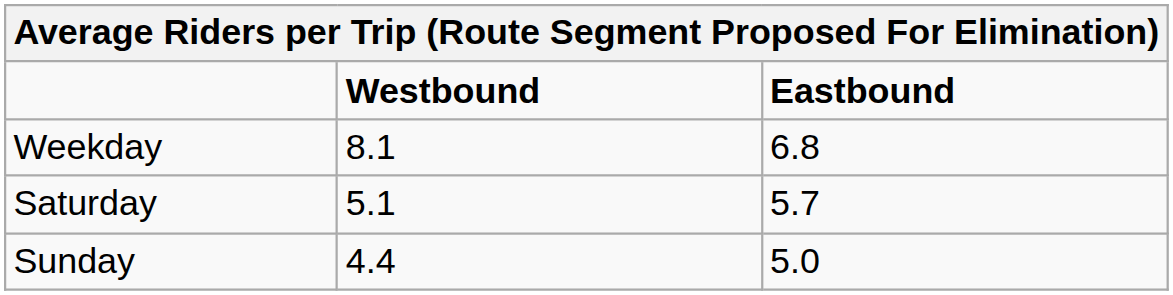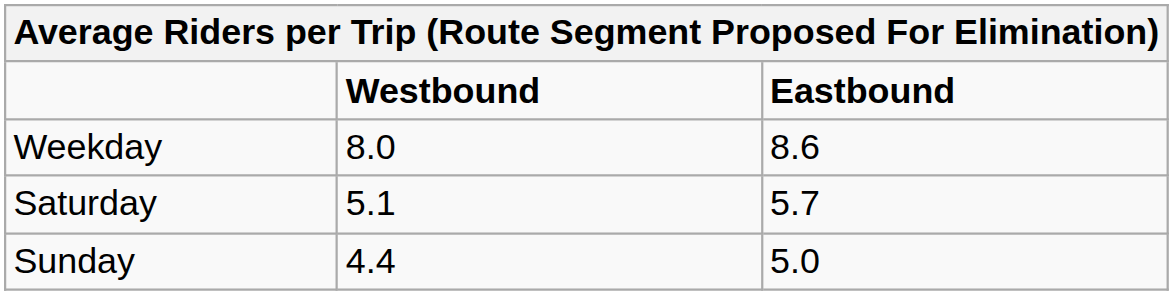 <table class="wikitable">
 <tr>
 <th colspan="3">Average Riders per Trip (Route Segment Proposed For Elimination)</th>
 </tr>
 <tr>
 <td></td>
 <td><strong>Westbound</strong></td>
 <td><strong>Eastbound</strong></td>
 </tr>
 <tr>
 <td>Weekday</td>
-<td>8.1</td>
-<td>6.8</td>
+<td>8.0</td>
+<td>8.6</td>
 </tr>
 <tr>
 <td>Saturday</td>
 <td>5.1</td>
 <td>5.7</td>
 </tr>
 <tr>
 <td>Sunday</td>
 <td>4.4</td>
 <td>5.0</td>
 </tr>
 </table>
